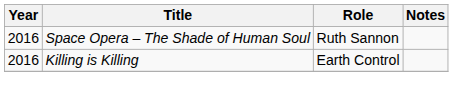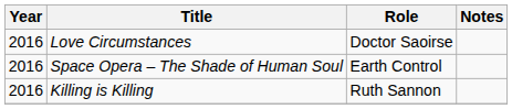 <table class="wikitable sortable">
 <tr>
 <th>Year</th>
 <th>Title</th>
 <th>Role</th>
 <th class="unsortable">Notes</th>
 </tr>
 <tr>
 <td>2016</td>
+<td><em>Love Circumstances</em></td>
+<td>Doctor Saoirse</td>
+<td></td>
+</tr>
+<tr>
+<td>2016</td>
 <td><em>Space Opera – The Shade of Human Soul</em></td>
-<td>Ruth Sannon</td>
+<td>Earth Control</td>
 <td></td>
 </tr>
 <tr>
 <td>2016</td>
 <td><em>Killing is Killing</em></td>
-<td>Earth Control</td>
+<td>Ruth Sannon</td>
 <td></td>
 </tr>
 <tr>
 </tr>
 </table>
